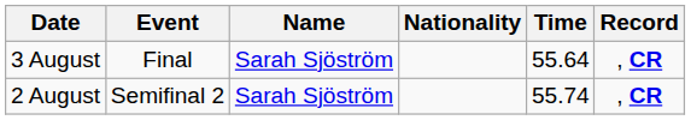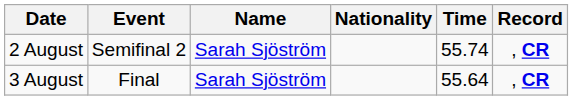 <table class="wikitable" style=text-align:center>
 <tr>
 <th>Date</th>
 <th>Event</th>
 <th>Name</th>
 <th>Nationality</th>
 <th>Time</th>
 <th>Record</th>
 </tr>
 <tr>
+<td>2 August</td>
+<td>Semifinal 2</td>
+<td align=left><a href='#'>Sarah Sjöström</a></td>
+<td align=left></td>
+<td>55.74</td>
+<td>, <strong><a href='#'>CR</a></strong></td>
+</tr>
+<tr>
 <td>3 August</td>
 <td>Final</td>
 <td align=left><a href='#'>Sarah Sjöström</a></td>
 <td align=left></td>
 <td>55.64</td>
 <td>, <strong><a href='#'>CR</a></strong></td>
 </tr>
-<tr>
-<td>2 August</td>
-<td>Semifinal 2</td>
-<td align=left><a href='#'>Sarah Sjöström</a></td>
-<td align=left></td>
-<td>55.74</td>
-<td>, <strong><a href='#'>CR</a></strong></td>
-</tr>
 </table>
